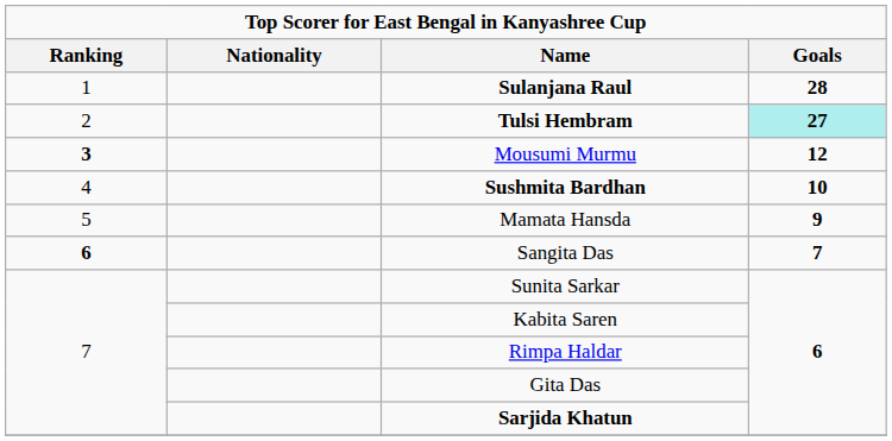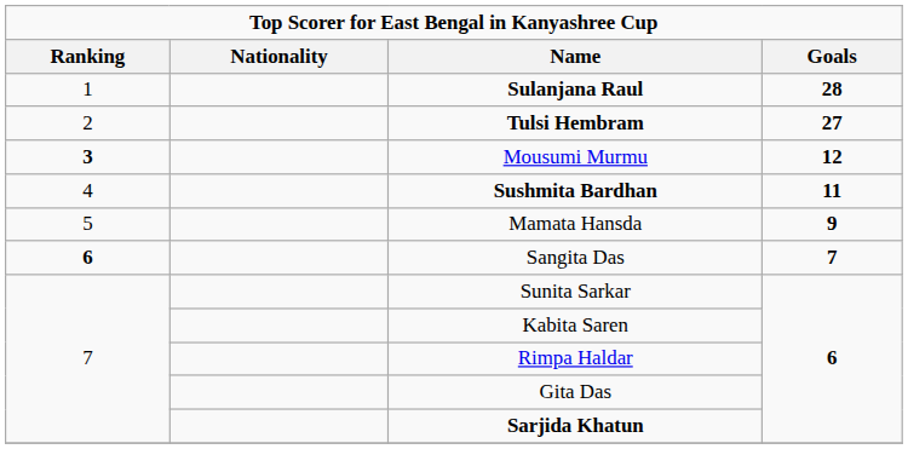 <table class="wikitable" style="font-size:90%; width:40%; text-align:center">
 <tr>
 <td Colspan="5"><strong>Top Scorer for East Bengal in Kanyashree Cup</strong></td>
 </tr>
 <tr>
 <th width="5%">Ranking</th>
 <th width="7%">Nationality</th>
 <th width="15%">Name</th>
 <th width="5%">Goals</th>
 </tr>
 <tr>
 <td>1</td>
 <td align=left></td>
 <td><strong>Sulanjana Raul</strong></td>
 <td><strong>28</strong></td>
 </tr>
 <tr>
 <td>2</td>
 <td align=left></td>
 <td><strong>Tulsi Hembram</strong></td>
-<td style="background: paleturquoise;"><strong>27</strong></td>
+<td><strong>27</strong></td>
 </tr>
 <tr>
 <td><strong>3</strong></td>
 <td align=left></td>
 <td><a href='#'>Mousumi Murmu</a></td>
 <td><strong>12</strong></td>
 </tr>
 <tr>
 <td>4</td>
 <td align=left></td>
 <td><strong>Sushmita Bardhan</strong></td>
-<td><strong>10</strong></td>
+<td><strong>11</strong></td>
 </tr>
 <tr>
 <td>5</td>
 <td align=left></td>
 <td>Mamata Hansda</td>
 <td><strong>9</strong></td>
 </tr>
 <tr>
 <td><strong>6</strong></td>
 <td align=left></td>
 <td>Sangita Das</td>
 <td><strong>7</strong></td>
 </tr>
 <tr>
 <td rowspan=5>7</td>
 <td align=left></td>
 <td>Sunita Sarkar</td>
 <td rowspan=5><strong>6</strong></td>
 </tr>
 <tr>
 <td align=left></td>
 <td>Kabita Saren</td>
 </tr>
 <tr>
 <td align=left></td>
 <td><a href='#'>Rimpa Haldar</a></td>
 </tr>
 <tr>
 <td align=left></td>
 <td>Gita Das</td>
 </tr>
 <tr>
 <td align=left></td>
 <td><strong>Sarjida Khatun</strong></td>
 </tr>
 <tr>
 </tr>
 </table>
